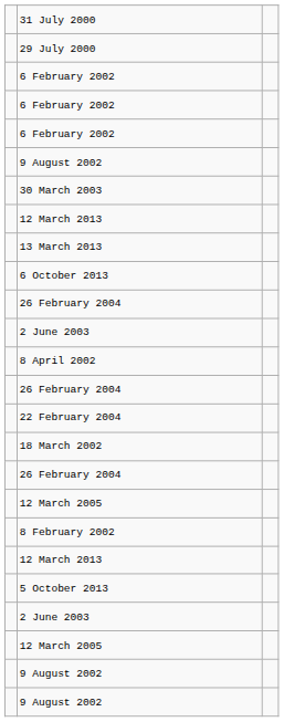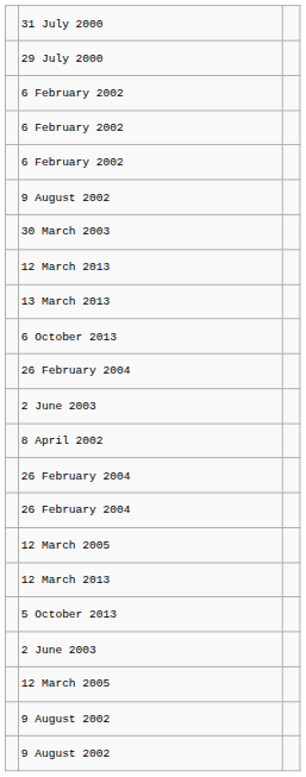 <table class="wikitable" style="font-size: 80%; float: left; width: 26em; margin-right: 1em; height: 700px">
 <tr>
 <td></td>
 <td>31 July 2000</td>
 <td> </td>
 </tr>
 <tr>
 <td></td>
 <td>29 July 2000</td>
 <td> </td>
 </tr>
 <tr>
 <td></td>
 <td>6 February 2002</td>
 <td> </td>
 </tr>
 <tr>
 <td></td>
 <td>6 February 2002</td>
 <td> </td>
 </tr>
 <tr>
 <td></td>
 <td>6 February 2002</td>
 <td> </td>
 </tr>
 <tr>
 <td></td>
 <td>9 August 2002</td>
 <td> </td>
 </tr>
 <tr>
 <td></td>
 <td>30 March 2003</td>
 <td> </td>
 </tr>
 <tr>
 <td></td>
 <td>12 March 2013</td>
 <td></td>
 </tr>
 <tr>
 <td></td>
 <td>13 March 2013</td>
 <td></td>
 </tr>
 <tr>
 <td></td>
 <td>6 October 2013</td>
 <td></td>
 </tr>
 <tr>
 <td></td>
 <td>26 February 2004</td>
 <td> </td>
 </tr>
 <tr>
 <td></td>
 <td>2 June 2003</td>
 <td> </td>
 </tr>
 <tr>
 <td></td>
 <td>8 April 2002</td>
 <td> </td>
 </tr>
 <tr>
 <td></td>
 <td>26 February 2004</td>
 <td> </td>
 </tr>
 <tr>
 <td></td>
-<td>22 February 2004</td>
-<td></td>
-</tr>
-<tr>
-<td></td>
-<td>18 March 2002</td>
-<td> </td>
-</tr>
-<tr>
-<td></td>
 <td>26 February 2004</td>
 <td> </td>
 </tr>
 <tr>
 <td></td>
 <td>12 March 2005</td>
-<td> </td>
-</tr>
-<tr>
-<td></td>
-<td>8 February 2002</td>
 <td> </td>
 </tr>
 <tr>
 <td></td>
 <td>12 March 2013</td>
 <td></td>
 </tr>
 <tr>
 <td></td>
 <td>5 October 2013</td>
 <td></td>
 </tr>
 <tr>
 <td></td>
 <td>2 June 2003</td>
 <td> </td>
 </tr>
 <tr>
 <td></td>
 <td>12 March 2005</td>
 <td> </td>
 </tr>
 <tr>
 <td></td>
 <td>9 August 2002</td>
 <td> </td>
 </tr>
 <tr>
 <td></td>
 <td>9 August 2002</td>
 <td> </td>
 </tr>
 </table>
